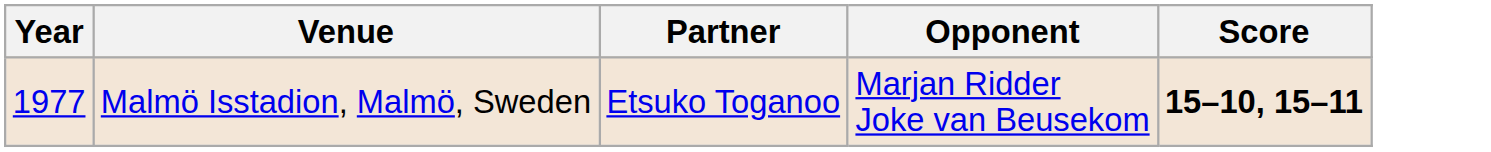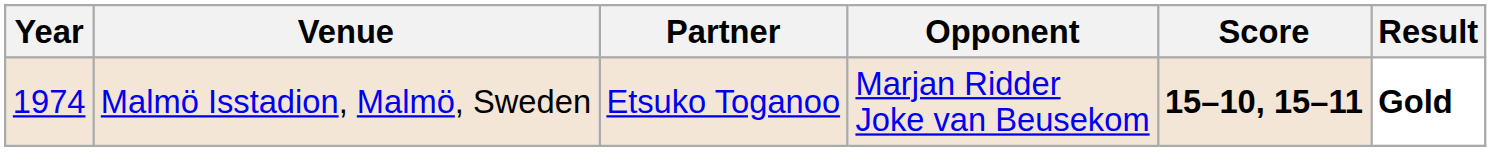 <table class="sortable wikitable" style="font-size: 90%;">
 <tr>
 <th>Year</th>
 <th>Venue</th>
 <th>Partner</th>
 <th>Opponent</th>
 <th>Score</th>
+<th>Result</th>
 </tr>
 <tr style="background:#F3E6D7">
-<td align="center"><a href='#'>1977</a></td>
+<td align="center"><a href='#'>1974</a></td>
 <td align="left"><a href='#'>Malmö Isstadion</a>, <a href='#'>Malmö</a>, Sweden</td>
 <td align="left"> <a href='#'>Etsuko Toganoo</a></td>
 <td align="left"> <a href='#'>Marjan Ridder</a><br> <a href='#'>Joke van Beusekom</a></td>
 <td align="left"><strong>15–10, 15–11</strong></td>
+<td style="text-align:left; background: white"> <strong>Gold</strong></td>
 </tr>
 </table>
